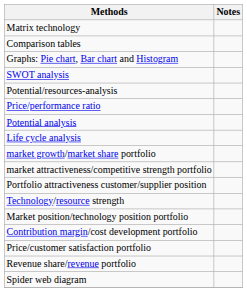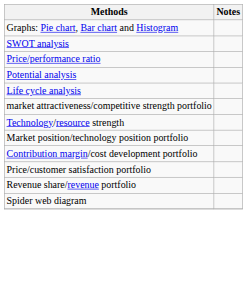 <table class="wikitable sortable">
 <tr>
 <th>Methods</th>
 <th>Notes</th>
-</tr>
-<tr>
-<td>Matrix technology</td>
-<td></td>
-</tr>
-<tr>
-<td>Comparison tables</td>
-<td></td>
 </tr>
 <tr>
 <td>Graphs: <a href='#'>Pie chart</a>, <a href='#'>Bar chart</a> and <a href='#'>Histogram</a></td>
 <td></td>
 </tr>
 <tr>
 <td><a href='#'>SWOT analysis</a></td>
-<td></td>
-</tr>
-<tr>
-<td>Potential/resources-analysis</td>
 <td></td>
 </tr>
 <tr>
 <td><a href='#'>Price/performance ratio</a></td>
 <td></td>
 </tr>
 <tr>
 <td><a href='#'>Potential analysis</a></td>
 <td></td>
 </tr>
 <tr>
 <td><a href='#'>Life cycle analysis</a></td>
 <td></td>
 </tr>
 <tr>
-<td><a href='#'>market growth</a>/<a href='#'>market share</a> portfolio</td>
-<td></td>
-</tr>
-<tr>
 <td>market attractiveness/competitive strength portfolio</td>
-<td></td>
-</tr>
-<tr>
-<td>Portfolio attractiveness customer/supplier position</td>
 <td></td>
 </tr>
 <tr>
 <td><a href='#'>Technology</a>/<a href='#'>resource</a> strength</td>
 <td></td>
 </tr>
 <tr>
 <td>Market position/technology position portfolio</td>
 <td></td>
 </tr>
 <tr>
 <td><a href='#'>Contribution margin</a>/cost development portfolio</td>
 <td></td>
 </tr>
 <tr>
 <td>Price/customer satisfaction portfolio</td>
 <td></td>
 </tr>
 <tr>
 <td>Revenue share/<a href='#'>revenue</a> portfolio</td>
 <td></td>
 </tr>
 <tr>
 <td>Spider web diagram</td>
 <td></td>
 </tr>
 <tr>
 </tr>
 </table>
